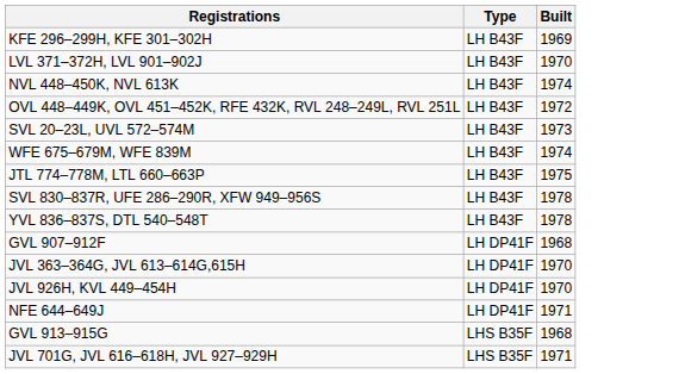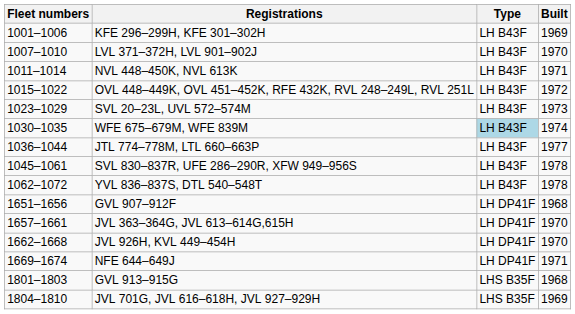 <table class="wikitable">
 <tr>
+<th>Fleet numbers</th>
 <th>Registrations</th>
 <th>Type</th>
 <th>Built</th>
 </tr>
 <tr>
+<td>1001–1006</td>
 <td>KFE 296–299H, KFE 301–302H</td>
 <td>LH B43F</td>
 <td>1969</td>
 </tr>
 <tr>
+<td>1007–1010</td>
 <td>LVL 371–372H, LVL 901–902J</td>
 <td>LH B43F</td>
 <td>1970</td>
 </tr>
 <tr>
+<td>1011–1014</td>
 <td>NVL 448–450K, NVL 613K</td>
 <td>LH B43F</td>
-<td>1974</td>
+<td>1971</td>
 </tr>
 <tr>
+<td>1015–1022</td>
 <td>OVL 448–449K, OVL 451–452K, RFE 432K, RVL 248–249L, RVL 251L</td>
 <td>LH B43F</td>
 <td>1972</td>
 </tr>
 <tr>
+<td>1023–1029</td>
 <td>SVL 20–23L, UVL 572–574M</td>
 <td>LH B43F</td>
 <td>1973</td>
 </tr>
 <tr>
+<td>1030–1035</td>
 <td>WFE 675–679M, WFE 839M</td>
-<td>LH B43F</td>
+<td style="background: lightblue;">LH B43F</td>
 <td>1974</td>
 </tr>
 <tr>
+<td>1036–1044</td>
 <td>JTL 774–778M, LTL 660–663P</td>
 <td>LH B43F</td>
-<td>1975</td>
+<td>1977</td>
 </tr>
 <tr>
+<td>1045–1061</td>
 <td>SVL 830–837R, UFE 286–290R, XFW 949–956S</td>
 <td>LH B43F</td>
 <td>1978</td>
 </tr>
 <tr>
+<td>1062–1072</td>
 <td>YVL 836–837S, DTL 540–548T</td>
 <td>LH B43F</td>
 <td>1978</td>
 </tr>
 <tr>
+<td>1651–1656</td>
 <td>GVL 907–912F</td>
 <td>LH DP41F</td>
 <td>1968</td>
 </tr>
 <tr>
+<td>1657–1661</td>
 <td>JVL 363–364G, JVL 613–614G,615H</td>
 <td>LH DP41F</td>
 <td>1970</td>
 </tr>
 <tr>
+<td>1662–1668</td>
 <td>JVL 926H, KVL 449–454H</td>
 <td>LH DP41F</td>
 <td>1970</td>
 </tr>
 <tr>
+<td>1669–1674</td>
 <td>NFE 644–649J</td>
 <td>LH DP41F</td>
 <td>1971</td>
 </tr>
 <tr>
+<td>1801–1803</td>
 <td>GVL 913–915G</td>
 <td>LHS B35F</td>
 <td>1968</td>
 </tr>
 <tr>
+<td>1804–1810</td>
 <td>JVL 701G, JVL 616–618H, JVL 927–929H</td>
 <td>LHS B35F</td>
-<td>1971</td>
+<td>1969</td>
 </tr>
 </table>
